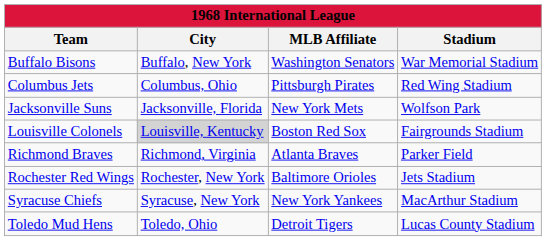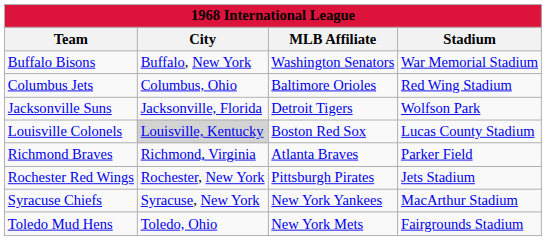 <table class="wikitable" style="width:auto">
 <tr>
 <td bgcolor="#DC143C" align="center" colspan="7"><strong><span>1968 International League</span></strong></td>
 </tr>
 <tr>
 <th>Team</th>
 <th>City</th>
 <th>MLB Affiliate</th>
 <th>Stadium</th>
 </tr>
 <tr>
 <td><a href='#'>Buffalo Bisons</a></td>
 <td><a href='#'>Buffalo</a>, <a href='#'>New York</a></td>
 <td><a href='#'>Washington Senators</a></td>
 <td><a href='#'>War Memorial Stadium</a></td>
 </tr>
 <tr>
 <td><a href='#'>Columbus Jets</a></td>
 <td><a href='#'>Columbus, Ohio</a></td>
-<td><a href='#'>Pittsburgh Pirates</a></td>
+<td><a href='#'>Baltimore Orioles</a></td>
 <td><a href='#'>Red Wing Stadium</a></td>
 </tr>
 <tr>
 <td><a href='#'>Jacksonville Suns</a></td>
 <td><a href='#'>Jacksonville, Florida</a></td>
-<td><a href='#'>New York Mets</a></td>
+<td><a href='#'>Detroit Tigers</a></td>
 <td><a href='#'>Wolfson Park</a></td>
 </tr>
 <tr>
 <td><a href='#'>Louisville Colonels</a></td>
 <td style="background: lightgrey;"><a href='#'>Louisville, Kentucky</a></td>
 <td><a href='#'>Boston Red Sox</a></td>
-<td><a href='#'>Fairgrounds Stadium</a></td>
+<td><a href='#'>Lucas County Stadium</a></td>
 </tr>
 <tr>
 <td><a href='#'>Richmond Braves</a></td>
 <td><a href='#'>Richmond, Virginia</a></td>
 <td><a href='#'>Atlanta Braves</a></td>
 <td><a href='#'>Parker Field</a></td>
 </tr>
 <tr>
 <td><a href='#'>Rochester Red Wings</a></td>
 <td><a href='#'>Rochester</a>, <a href='#'>New York</a></td>
-<td><a href='#'>Baltimore Orioles</a></td>
+<td><a href='#'>Pittsburgh Pirates</a></td>
 <td><a href='#'>Jets Stadium</a></td>
 </tr>
 <tr>
 <td><a href='#'>Syracuse Chiefs</a></td>
 <td><a href='#'>Syracuse</a>, <a href='#'>New York</a></td>
 <td><a href='#'>New York Yankees</a></td>
 <td><a href='#'>MacArthur Stadium</a></td>
 </tr>
 <tr>
 <td><a href='#'>Toledo Mud Hens</a></td>
 <td><a href='#'>Toledo, Ohio</a></td>
-<td><a href='#'>Detroit Tigers</a></td>
-<td><a href='#'>Lucas County Stadium</a></td>
+<td><a href='#'>New York Mets</a></td>
+<td><a href='#'>Fairgrounds Stadium</a></td>
 </tr>
 </table>
